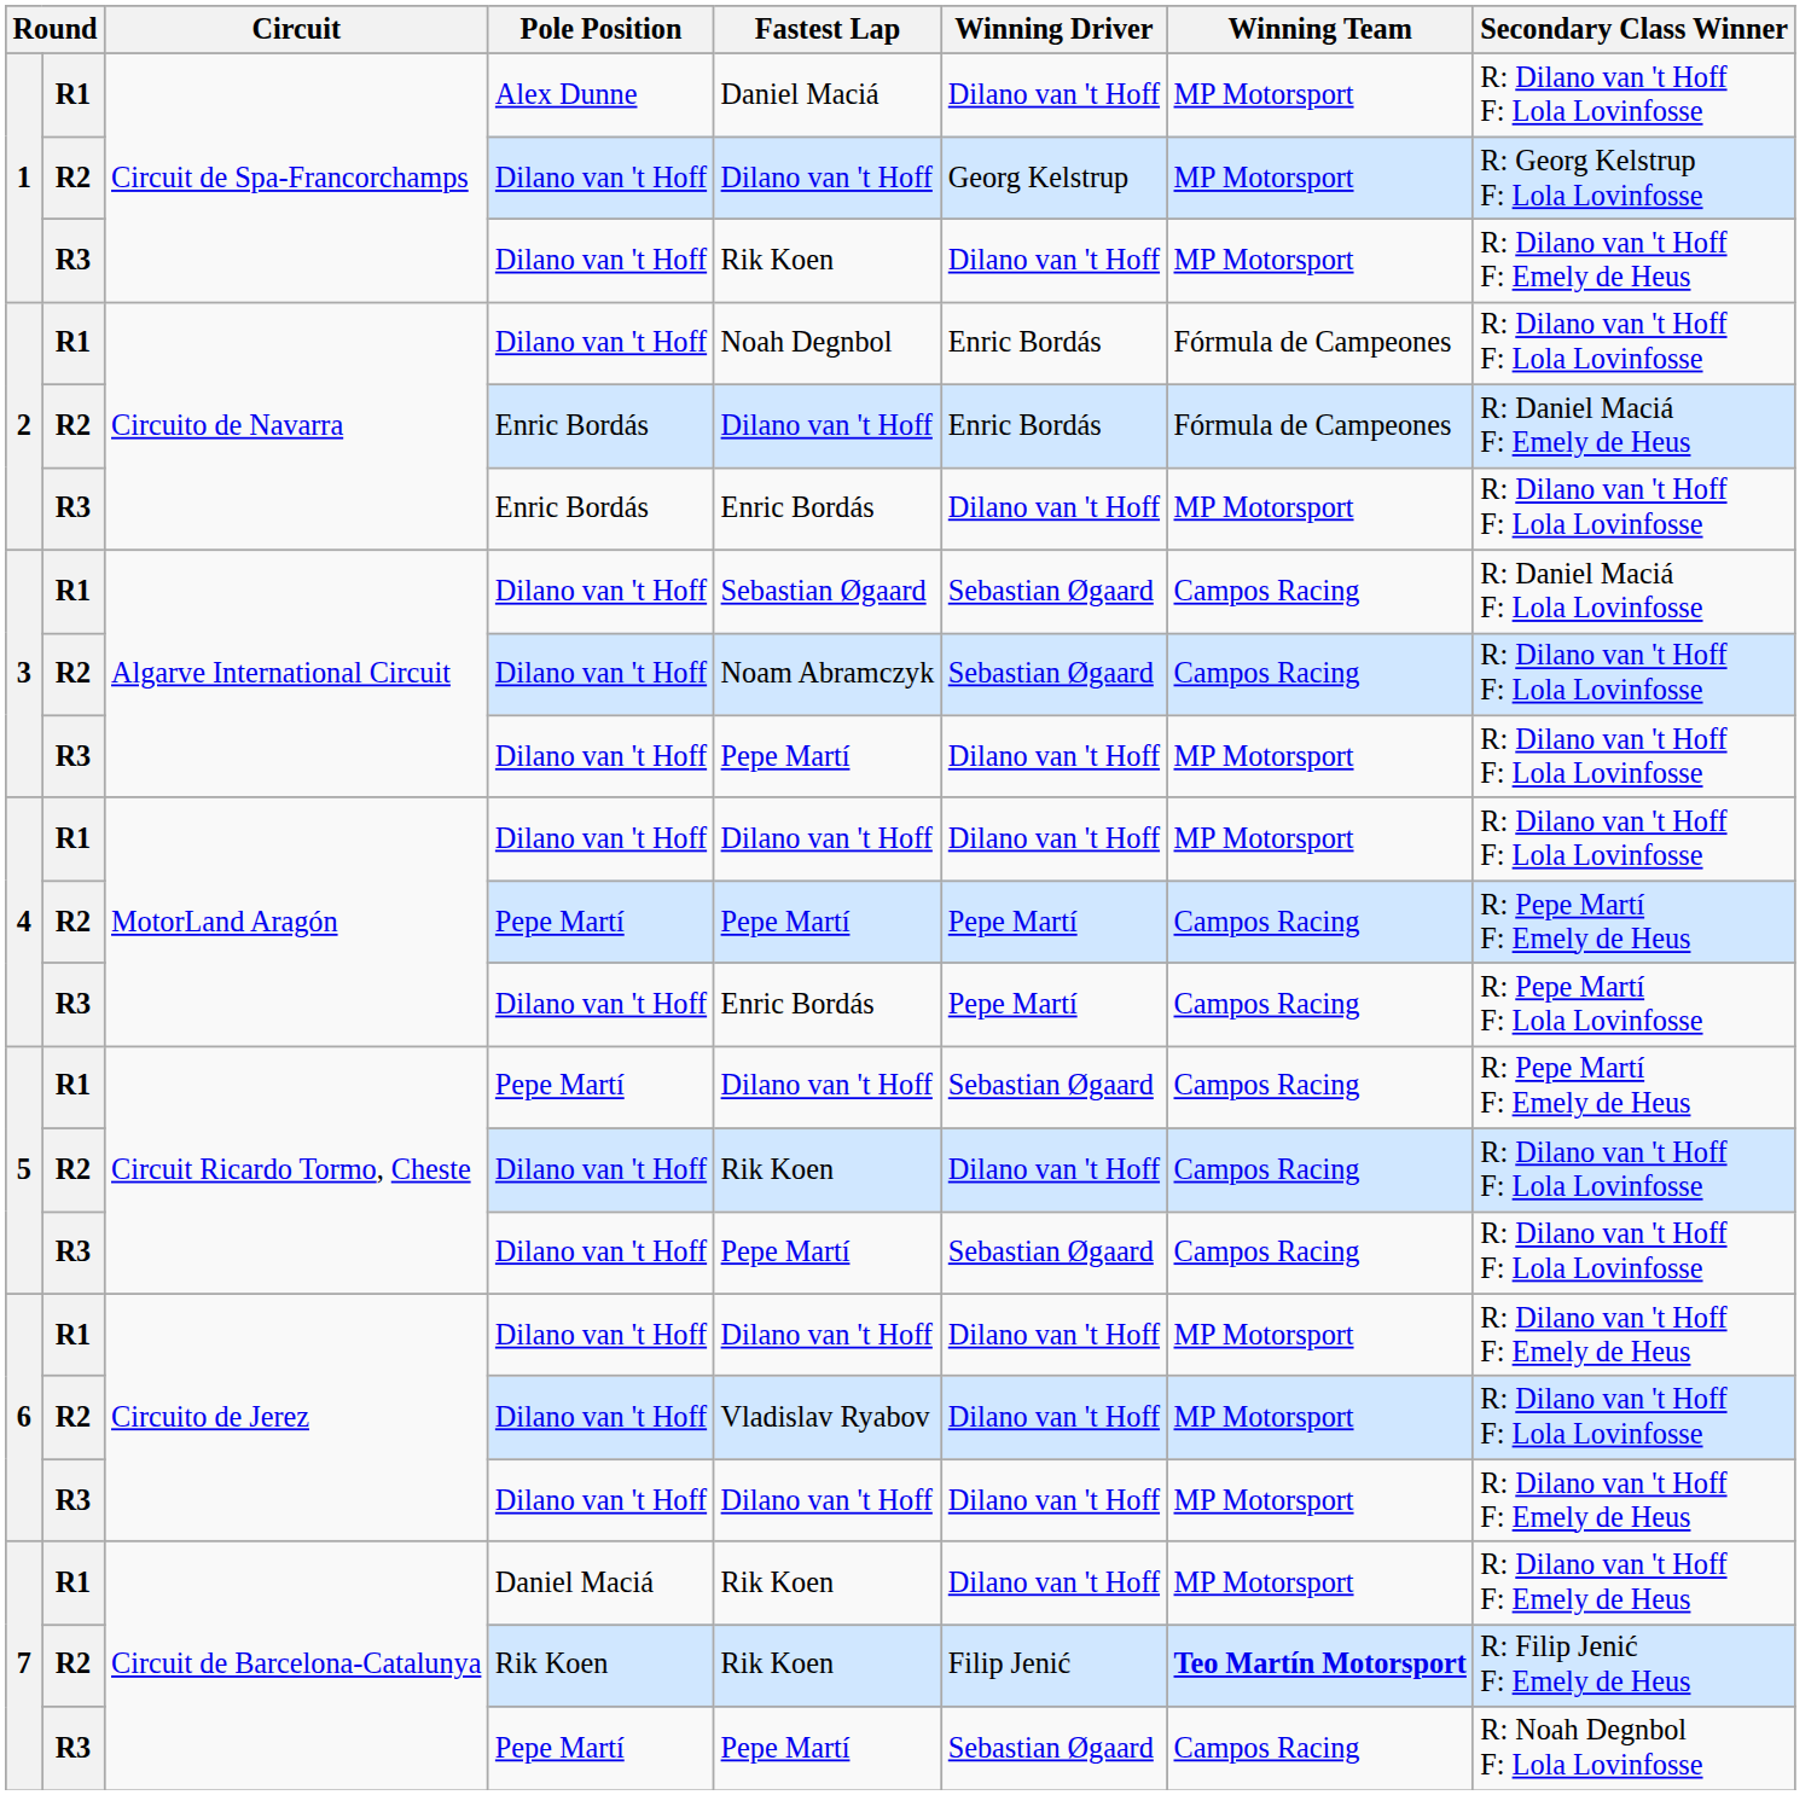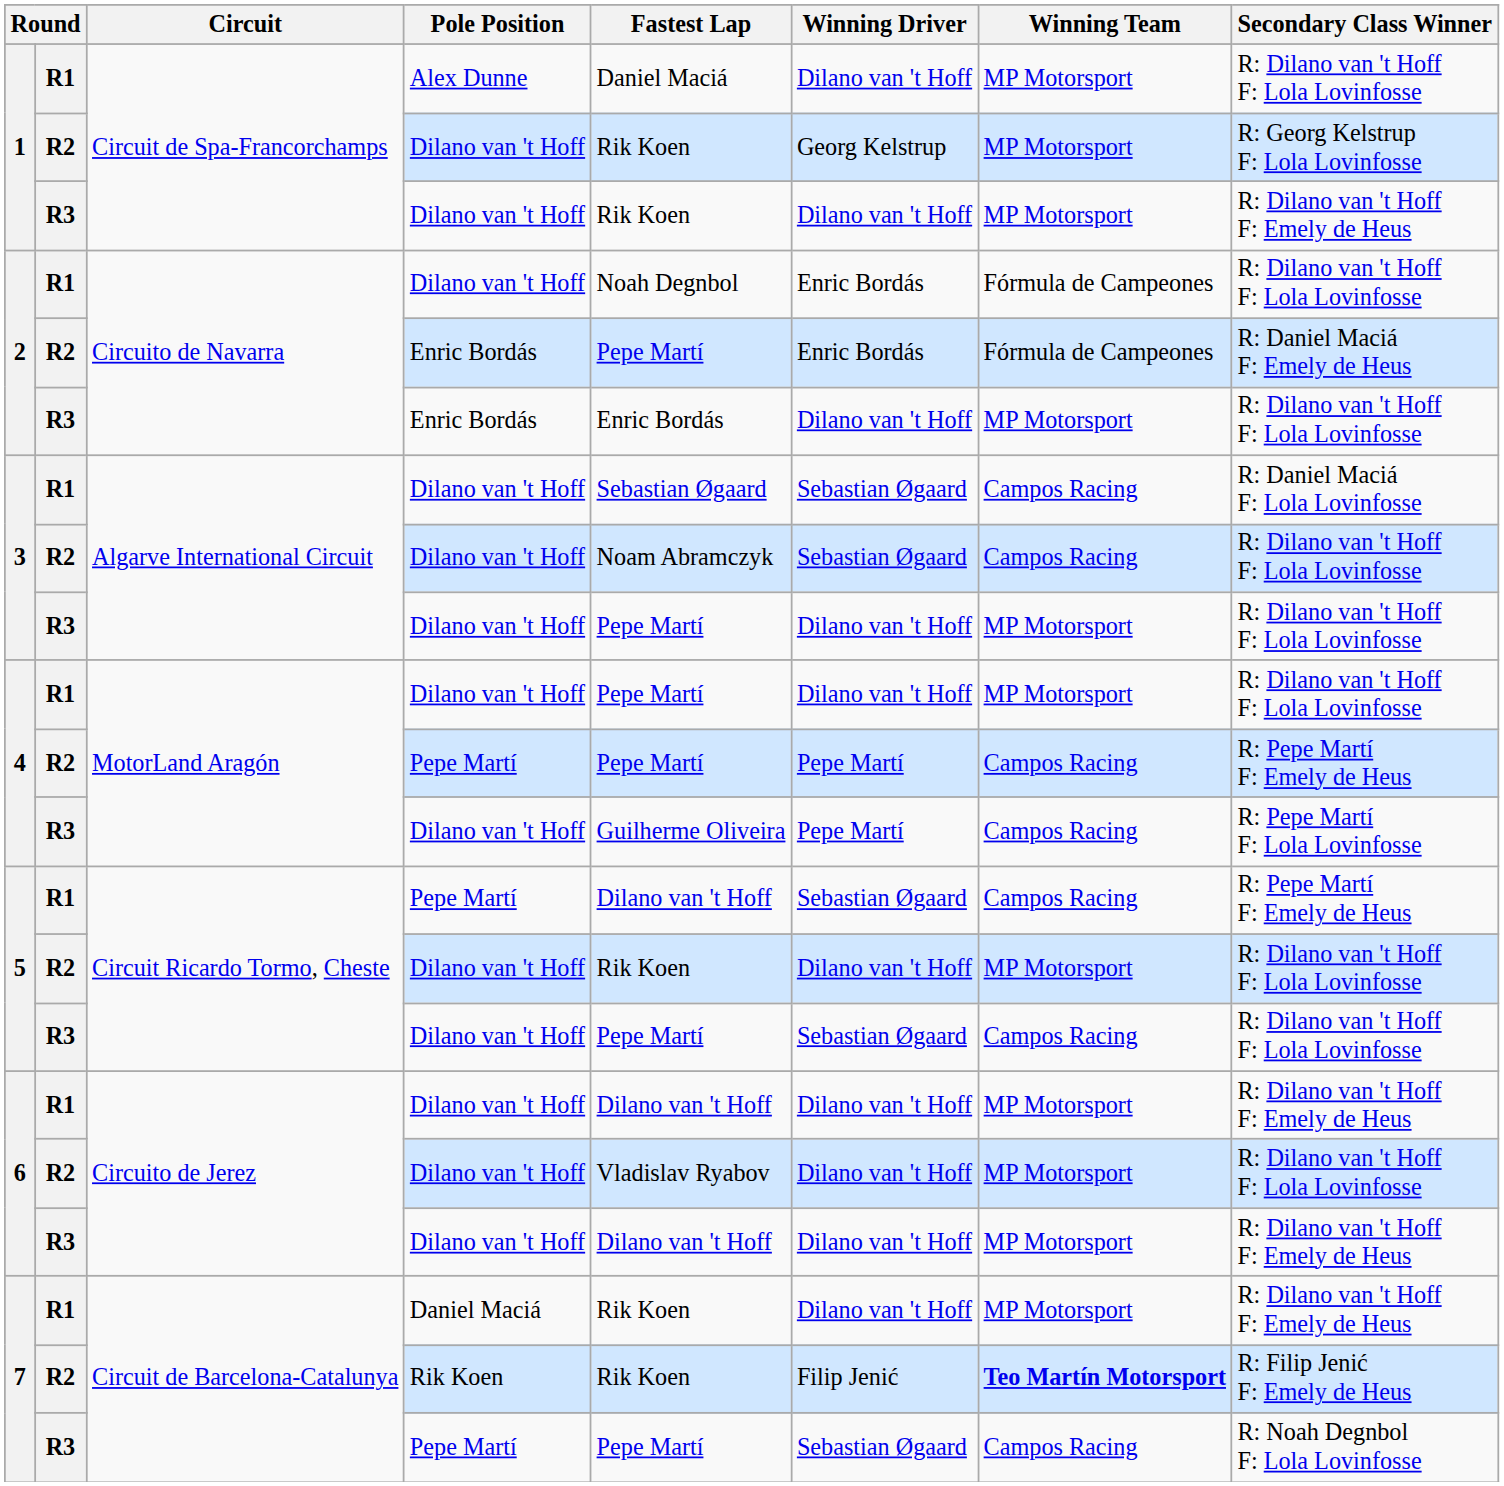 <table class="wikitable" style="font-size: 85%">
 <tr>
 <th colspan=2>Round</th>
 <th>Circuit</th>
 <th>Pole Position</th>
 <th>Fastest Lap</th>
 <th>Winning Driver</th>
 <th>Winning Team</th>
 <th>Secondary Class Winner</th>
 </tr>
 <tr>
 <th rowspan=3>1</th>
 <th>R1</th>
 <td rowspan=3 nowrap> <a href='#'>Circuit de Spa-Francorchamps</a></td>
 <td> <a href='#'>Alex Dunne</a></td>
 <td> Daniel Maciá</td>
 <td nowrap> <a href='#'>Dilano van 't Hoff</a></td>
 <td> <a href='#'>MP Motorsport</a></td>
 <td nowrap>R:  <a href='#'>Dilano van 't Hoff</a><br>F:  <a href='#'>Lola Lovinfosse</a></td>
 </tr>
 <tr>
 <th>R2</th>
 <td style="background:#D0E7FF" nowrap> <a href='#'>Dilano van 't Hoff</a></td>
-<td style="background:#D0E7FF" nowrap> <a href='#'>Dilano van 't Hoff</a></td>
+<td style="background:#D0E7FF"> Rik Koen</td>
 <td style="background:#D0E7FF"> Georg Kelstrup</td>
 <td style="background:#D0E7FF"> <a href='#'>MP Motorsport</a></td>
 <td style="background:#D0E7FF">R:  Georg Kelstrup <br>F:  <a href='#'>Lola Lovinfosse</a></td>
 </tr>
 <tr>
 <th>R3</th>
 <td> <a href='#'>Dilano van 't Hoff</a></td>
 <td> Rik Koen</td>
 <td> <a href='#'>Dilano van 't Hoff</a></td>
 <td> <a href='#'>MP Motorsport</a></td>
 <td>R:  <a href='#'>Dilano van 't Hoff</a><br>F:  <a href='#'>Emely de Heus</a></td>
 </tr>
 <tr>
 <th rowspan=3>2</th>
 <th>R1</th>
 <td rowspan=3> <a href='#'>Circuito de Navarra</a></td>
 <td> <a href='#'>Dilano van 't Hoff</a></td>
 <td> Noah Degnbol</td>
 <td> Enric Bordás</td>
 <td> Fórmula de Campeones</td>
 <td>R:  <a href='#'>Dilano van 't Hoff</a><br>F:  <a href='#'>Lola Lovinfosse</a></td>
 </tr>
 <tr>
 <th>R2</th>
 <td style="background:#D0E7FF"> Enric Bordás</td>
-<td style="background:#D0E7FF"> <a href='#'>Dilano van 't Hoff</a></td>
+<td style="background:#D0E7FF"> <a href='#'>Pepe Martí</a></td>
 <td style="background:#D0E7FF"> Enric Bordás</td>
 <td style="background:#D0E7FF" nowrap> Fórmula de Campeones</td>
 <td style="background:#D0E7FF">R:  Daniel Maciá<br>F:  <a href='#'>Emely de Heus</a></td>
 </tr>
 <tr>
 <th>R3</th>
 <td> Enric Bordás</td>
 <td> Enric Bordás</td>
 <td> <a href='#'>Dilano van 't Hoff</a></td>
 <td> <a href='#'>MP Motorsport</a></td>
 <td>R:  <a href='#'>Dilano van 't Hoff</a><br>F:  <a href='#'>Lola Lovinfosse</a></td>
 </tr>
 <tr>
 <th rowspan=3>3</th>
 <th>R1</th>
 <td rowspan=3> <a href='#'>Algarve International Circuit</a></td>
 <td> <a href='#'>Dilano van 't Hoff</a></td>
 <td nowrap> <a href='#'>Sebastian Øgaard</a></td>
 <td nowrap> <a href='#'>Sebastian Øgaard</a></td>
 <td> <a href='#'>Campos Racing</a></td>
 <td>R:  Daniel Maciá<br>F:  <a href='#'>Lola Lovinfosse</a></td>
 </tr>
 <tr>
 <th>R2</th>
 <td style="background:#D0E7FF"> <a href='#'>Dilano van 't Hoff</a></td>
 <td style="background:#D0E7FF"> Noam Abramczyk</td>
 <td style="background:#D0E7FF"> <a href='#'>Sebastian Øgaard</a></td>
 <td style="background:#D0E7FF"> <a href='#'>Campos Racing</a></td>
 <td style="background:#D0E7FF">R:  <a href='#'>Dilano van 't Hoff</a><br>F:  <a href='#'>Lola Lovinfosse</a></td>
 </tr>
 <tr>
 <th>R3</th>
 <td> <a href='#'>Dilano van 't Hoff</a></td>
 <td> <a href='#'>Pepe Martí</a></td>
 <td> <a href='#'>Dilano van 't Hoff</a></td>
 <td> <a href='#'>MP Motorsport</a></td>
 <td>R:  <a href='#'>Dilano van 't Hoff</a><br>F:  <a href='#'>Lola Lovinfosse</a></td>
 </tr>
 <tr>
 <th rowspan=3>4</th>
 <th>R1</th>
 <td rowspan=3> <a href='#'>MotorLand Aragón</a></td>
 <td> <a href='#'>Dilano van 't Hoff</a></td>
-<td> <a href='#'>Dilano van 't Hoff</a></td>
+<td> <a href='#'>Pepe Martí</a></td>
 <td> <a href='#'>Dilano van 't Hoff</a></td>
 <td> <a href='#'>MP Motorsport</a></td>
 <td>R:  <a href='#'>Dilano van 't Hoff</a><br>F:  <a href='#'>Lola Lovinfosse</a></td>
 </tr>
 <tr>
 <th>R2</th>
 <td style="background:#D0E7FF"> <a href='#'>Pepe Martí</a></td>
 <td style="background:#D0E7FF"> <a href='#'>Pepe Martí</a></td>
 <td style="background:#D0E7FF"> <a href='#'>Pepe Martí</a></td>
 <td style="background:#D0E7FF"> <a href='#'>Campos Racing</a></td>
 <td style="background:#D0E7FF">R:  <a href='#'>Pepe Martí</a><br>F:  <a href='#'>Emely de Heus</a></td>
 </tr>
 <tr>
 <th>R3</th>
 <td> <a href='#'>Dilano van 't Hoff</a></td>
-<td> Enric Bordás</td>
+<td nowrap> <a href='#'>Guilherme Oliveira</a></td>
 <td> <a href='#'>Pepe Martí</a></td>
 <td> <a href='#'>Campos Racing</a></td>
 <td>R:  <a href='#'>Pepe Martí</a><br>F:  <a href='#'>Lola Lovinfosse</a></td>
 </tr>
 <tr>
 <th rowspan=3>5</th>
 <th>R1</th>
 <td rowspan=3> <a href='#'>Circuit Ricardo Tormo</a>, <a href='#'>Cheste</a></td>
 <td> <a href='#'>Pepe Martí</a></td>
 <td> <a href='#'>Dilano van 't Hoff</a></td>
 <td> <a href='#'>Sebastian Øgaard</a></td>
 <td> <a href='#'>Campos Racing</a></td>
 <td>R:  <a href='#'>Pepe Martí</a><br>F:  <a href='#'>Emely de Heus</a></td>
 </tr>
 <tr>
 <th>R2</th>
 <td style="background:#D0E7FF"> <a href='#'>Dilano van 't Hoff</a></td>
 <td style="background:#D0E7FF"> Rik Koen</td>
 <td style="background:#D0E7FF"> <a href='#'>Dilano van 't Hoff</a></td>
-<td style="background:#D0E7FF"> <a href='#'>Campos Racing</a></td>
+<td style="background:#D0E7FF"> <a href='#'>MP Motorsport</a></td>
 <td style="background:#D0E7FF">R:  <a href='#'>Dilano van 't Hoff</a><br>F:  <a href='#'>Lola Lovinfosse</a></td>
 </tr>
 <tr>
 <th>R3</th>
 <td> <a href='#'>Dilano van 't Hoff</a></td>
 <td> <a href='#'>Pepe Martí</a></td>
 <td> <a href='#'>Sebastian Øgaard</a></td>
 <td> <a href='#'>Campos Racing</a></td>
 <td>R:  <a href='#'>Dilano van 't Hoff</a><br>F:  <a href='#'>Lola Lovinfosse</a></td>
 </tr>
 <tr>
 <th rowspan=3>6</th>
 <th>R1</th>
 <td rowspan=3> <a href='#'>Circuito de Jerez</a></td>
 <td> <a href='#'>Dilano van 't Hoff</a></td>
 <td> <a href='#'>Dilano van 't Hoff</a></td>
 <td> <a href='#'>Dilano van 't Hoff</a></td>
 <td> <a href='#'>MP Motorsport</a></td>
 <td>R:  <a href='#'>Dilano van 't Hoff</a><br>F:  <a href='#'>Emely de Heus</a></td>
 </tr>
 <tr>
 <th>R2</th>
 <td style="background:#D0E7FF"> <a href='#'>Dilano van 't Hoff</a></td>
 <td style="background:#D0E7FF"> Vladislav Ryabov</td>
 <td style="background:#D0E7FF"> <a href='#'>Dilano van 't Hoff</a></td>
 <td style="background:#D0E7FF"> <a href='#'>MP Motorsport</a></td>
 <td style="background:#D0E7FF">R:  <a href='#'>Dilano van 't Hoff</a> <br>F:  <a href='#'>Lola Lovinfosse</a></td>
 </tr>
 <tr>
 <th>R3</th>
 <td> <a href='#'>Dilano van 't Hoff</a></td>
 <td> <a href='#'>Dilano van 't Hoff</a></td>
 <td> <a href='#'>Dilano van 't Hoff</a></td>
 <td> <a href='#'>MP Motorsport</a></td>
 <td>R:  <a href='#'>Dilano van 't Hoff</a>  <br>F:  <a href='#'>Emely de Heus</a></td>
 </tr>
 <tr>
 <th rowspan=3>7</th>
 <th>R1</th>
 <td rowspan=3> <a href='#'>Circuit de Barcelona-Catalunya</a></td>
 <td> Daniel Maciá</td>
 <td> Rik Koen</td>
 <td> <a href='#'>Dilano van 't Hoff</a></td>
 <td> <a href='#'>MP Motorsport</a></td>
 <td>R:  <a href='#'>Dilano van 't Hoff</a>  <br>F:  <a href='#'>Emely de Heus</a></td>
 </tr>
 <tr>
 <th>R2</th>
 <td style="background:#D0E7FF"> Rik Koen</td>
 <td style="background:#D0E7FF"> Rik Koen</td>
 <td style="background:#D0E7FF"> Filip Jenić</td>
 <td style="background:#D0E7FF"><strong> <a href='#'>Teo Martín Motorsport</a></strong></td>
 <td style="background:#D0E7FF">R:  Filip Jenić<br>F:  <a href='#'>Emely de Heus</a></td>
 </tr>
 <tr>
 <th>R3</th>
 <td> <a href='#'>Pepe Martí</a></td>
 <td> <a href='#'>Pepe Martí</a></td>
 <td> <a href='#'>Sebastian Øgaard</a></td>
 <td> <a href='#'>Campos Racing</a></td>
 <td>R:  Noah Degnbol<br>F:  <a href='#'>Lola Lovinfosse</a></td>
 </tr>
 </table>
